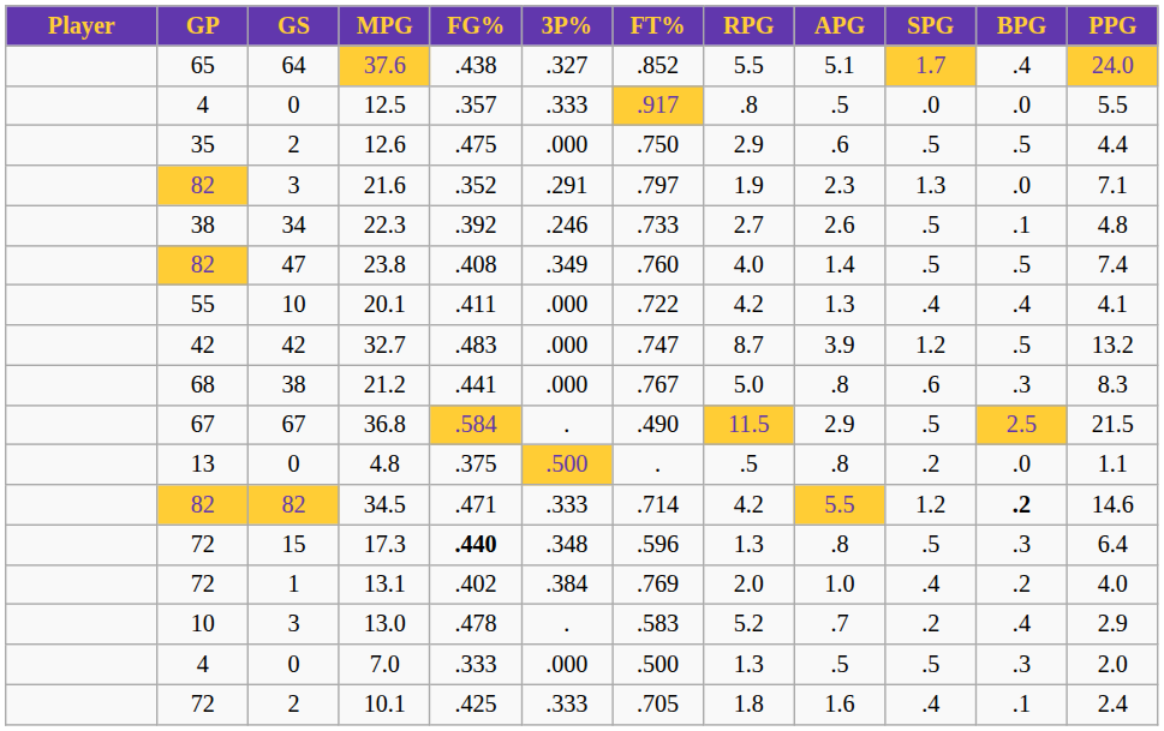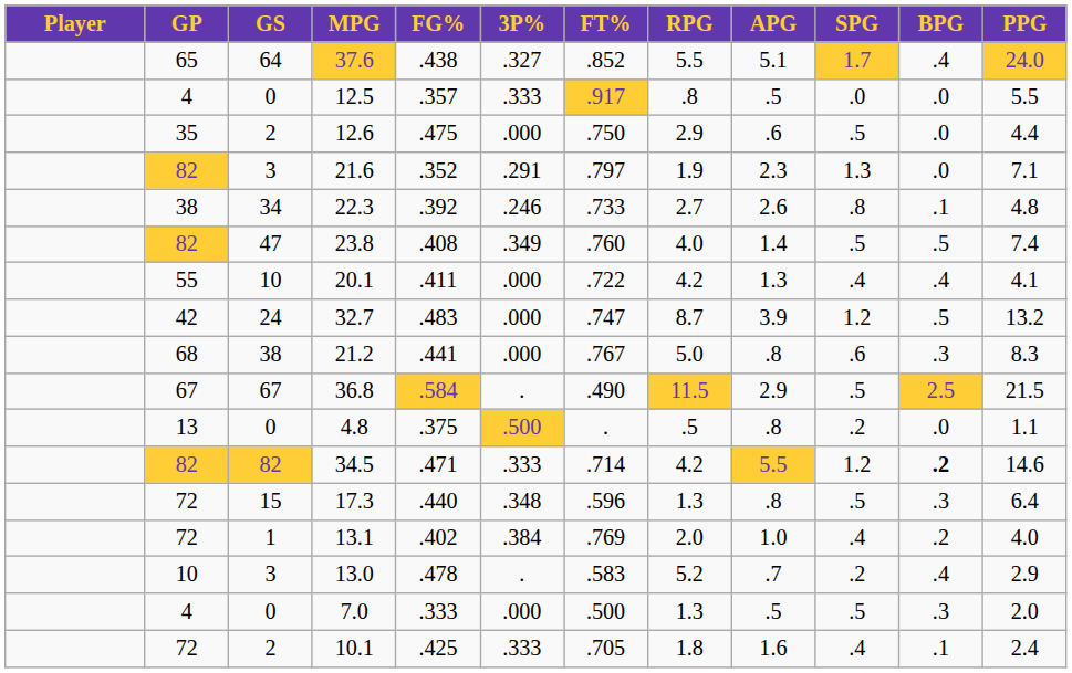 <table class="wikitable sortable" style="font-size:90%; text-align:center;">
 <tr>
 <th style="background:#6137ad;color:#ffcd35;" width="10%">Player</th>
 <th style="background:#6137ad;color:#ffcd35;" width="6%">GP</th>
 <th style="background:#6137ad;color:#ffcd35;" width="6%">GS</th>
 <th style="background:#6137ad;color:#ffcd35;" width="6%">MPG</th>
 <th style="background:#6137ad;color:#ffcd35;" width="6%">FG%</th>
 <th style="background:#6137ad;color:#ffcd35;" width="6%">3P%</th>
 <th style="background:#6137ad;color:#ffcd35;" width="6%">FT%</th>
 <th style="background:#6137ad;color:#ffcd35;" width="6%">RPG</th>
 <th style="background:#6137ad;color:#ffcd35;" width="6%">APG</th>
 <th style="background:#6137ad;color:#ffcd35;" width="6%">SPG</th>
 <th style="background:#6137ad;color:#ffcd35;" width="6%">BPG</th>
 <th style="background:#6137ad;color:#ffcd35;" width="6%">PPG</th>
 </tr>
 <tr>
 <td></td>
 <td>65</td>
 <td>64</td>
 <td style="background:#ffcd35;color:#6137ad;">37.6</td>
 <td>.438</td>
 <td>.327</td>
 <td>.852</td>
 <td>5.5</td>
 <td>5.1</td>
 <td style="background:#ffcd35;color:#6137ad;">1.7</td>
 <td>.4</td>
 <td style="background:#ffcd35;color:#6137ad;">24.0</td>
 </tr>
 <tr>
 <td></td>
 <td>4</td>
 <td>0</td>
 <td>12.5</td>
 <td>.357</td>
 <td>.333</td>
 <td style="background:#ffcd35;color:#6137ad;">.917</td>
 <td>.8</td>
 <td>.5</td>
 <td>.0</td>
 <td>.0</td>
 <td>5.5</td>
 </tr>
 <tr>
 <td></td>
 <td>35</td>
 <td>2</td>
 <td>12.6</td>
 <td>.475</td>
 <td>.000</td>
 <td>.750</td>
 <td>2.9</td>
 <td>.6</td>
 <td>.5</td>
-<td>.5</td>
+<td>.0</td>
 <td>4.4</td>
 </tr>
 <tr>
 <td></td>
 <td style="background:#ffcd35;color:#6137ad;">82</td>
 <td>3</td>
 <td>21.6</td>
 <td>.352</td>
 <td>.291</td>
 <td>.797</td>
 <td>1.9</td>
 <td>2.3</td>
 <td>1.3</td>
 <td>.0</td>
 <td>7.1</td>
 </tr>
 <tr>
 <td></td>
 <td>38</td>
 <td>34</td>
 <td>22.3</td>
 <td>.392</td>
 <td>.246</td>
 <td>.733</td>
 <td>2.7</td>
 <td>2.6</td>
-<td>.5</td>
+<td>.8</td>
 <td>.1</td>
 <td>4.8</td>
 </tr>
 <tr>
 <td></td>
 <td style="background:#ffcd35;color:#6137ad;">82</td>
 <td>47</td>
 <td>23.8</td>
 <td>.408</td>
 <td>.349</td>
 <td>.760</td>
 <td>4.0</td>
 <td>1.4</td>
 <td>.5</td>
 <td>.5</td>
 <td>7.4</td>
 </tr>
 <tr>
 <td></td>
 <td>55</td>
 <td>10</td>
 <td>20.1</td>
 <td>.411</td>
 <td>.000</td>
 <td>.722</td>
 <td>4.2</td>
 <td>1.3</td>
 <td>.4</td>
 <td>.4</td>
 <td>4.1</td>
 </tr>
 <tr>
 <td></td>
 <td>42</td>
-<td>42</td>
+<td>24</td>
 <td>32.7</td>
 <td>.483</td>
 <td>.000</td>
 <td>.747</td>
 <td>8.7</td>
 <td>3.9</td>
 <td>1.2</td>
 <td>.5</td>
 <td>13.2</td>
 </tr>
 <tr>
 <td></td>
 <td>68</td>
 <td>38</td>
 <td>21.2</td>
 <td>.441</td>
 <td>.000</td>
 <td>.767</td>
 <td>5.0</td>
 <td>.8</td>
 <td>.6</td>
 <td>.3</td>
 <td>8.3</td>
 </tr>
 <tr>
 <td></td>
 <td>67</td>
 <td>67</td>
 <td>36.8</td>
 <td style="background:#ffcd35;color:#6137ad;">.584</td>
 <td>.</td>
 <td>.490</td>
 <td style="background:#ffcd35;color:#6137ad;">11.5</td>
 <td>2.9</td>
 <td>.5</td>
 <td style="background:#ffcd35;color:#6137ad;">2.5</td>
 <td>21.5</td>
 </tr>
 <tr>
 <td></td>
 <td>13</td>
 <td>0</td>
 <td>4.8</td>
 <td>.375</td>
 <td style="background:#ffcd35;color:#6137ad;">.500</td>
 <td>.</td>
 <td>.5</td>
 <td>.8</td>
 <td>.2</td>
 <td>.0</td>
 <td>1.1</td>
 </tr>
 <tr>
 <td></td>
 <td style="background:#ffcd35;color:#6137ad;">82</td>
 <td style="background:#ffcd35;color:#6137ad;">82</td>
 <td>34.5</td>
 <td>.471</td>
 <td>.333</td>
 <td>.714</td>
 <td>4.2</td>
 <td style="background:#ffcd35;color:#6137ad;">5.5</td>
 <td>1.2</td>
 <td><strong>.2</strong></td>
 <td>14.6</td>
 </tr>
 <tr>
 <td></td>
 <td>72</td>
 <td>15</td>
 <td>17.3</td>
-<td><strong>.440</strong></td>
+<td>.440</td>
 <td>.348</td>
 <td>.596</td>
 <td>1.3</td>
 <td>.8</td>
 <td>.5</td>
 <td>.3</td>
 <td>6.4</td>
 </tr>
 <tr>
 <td></td>
 <td>72</td>
 <td>1</td>
 <td>13.1</td>
 <td>.402</td>
 <td>.384</td>
 <td>.769</td>
 <td>2.0</td>
 <td>1.0</td>
 <td>.4</td>
 <td>.2</td>
 <td>4.0</td>
 </tr>
 <tr>
 <td></td>
 <td>10</td>
 <td>3</td>
 <td>13.0</td>
 <td>.478</td>
 <td>.</td>
 <td>.583</td>
 <td>5.2</td>
 <td>.7</td>
 <td>.2</td>
 <td>.4</td>
 <td>2.9</td>
 </tr>
 <tr>
 <td></td>
 <td>4</td>
 <td>0</td>
 <td>7.0</td>
 <td>.333</td>
 <td>.000</td>
 <td>.500</td>
 <td>1.3</td>
 <td>.5</td>
 <td>.5</td>
 <td>.3</td>
 <td>2.0</td>
 </tr>
 <tr>
 <td></td>
 <td>72</td>
 <td>2</td>
 <td>10.1</td>
 <td>.425</td>
 <td>.333</td>
 <td>.705</td>
 <td>1.8</td>
 <td>1.6</td>
 <td>.4</td>
 <td>.1</td>
 <td>2.4</td>
 </tr>
 </table>
